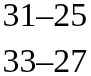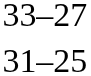 <table style="text-align:center">
 <tr>
 <th width=200></th>
 <th width=100></th>
 <th width=200></th>
 </tr>
 <tr>
 <td align=right><strong></strong></td>
-<td>31–25</td>
+<td>33–27</td>
 <td align=left></td>
 </tr>
 <tr>
 <td align=right><strong></strong></td>
-<td>33–27</td>
+<td>31–25</td>
 <td align=left></td>
 </tr>
 <tr>
 </tr>
 </table>
